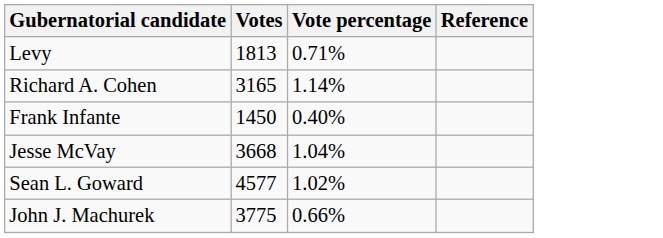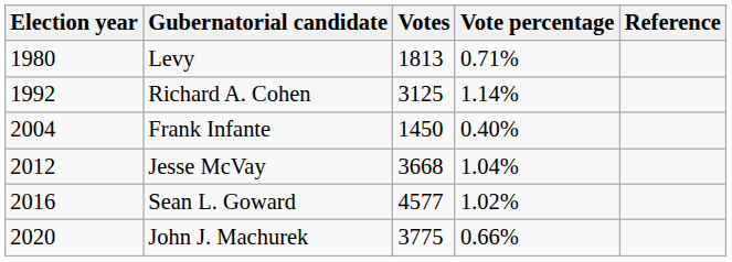 <table class="wikitable">
 <tr>
+<th>Election year</th>
 <th>Gubernatorial candidate</th>
 <th>Votes</th>
 <th>Vote percentage</th>
 <th>Reference</th>
 </tr>
 <tr>
+<td>1980</td>
 <td>Levy</td>
 <td>1813</td>
 <td>0.71%</td>
 <td></td>
 </tr>
 <tr>
+<td>1992</td>
 <td>Richard A. Cohen</td>
-<td>3165</td>
+<td>3125</td>
 <td>1.14%</td>
 <td></td>
 </tr>
 <tr>
+<td>2004</td>
 <td>Frank Infante</td>
 <td>1450</td>
 <td>0.40%</td>
 <td></td>
 </tr>
 <tr>
+<td>2012</td>
 <td>Jesse McVay</td>
 <td>3668</td>
 <td>1.04%</td>
 <td></td>
 </tr>
 <tr>
+<td>2016</td>
 <td>Sean L. Goward</td>
 <td>4577</td>
 <td>1.02%</td>
 <td></td>
 </tr>
 <tr>
+<td>2020</td>
 <td>John J. Machurek</td>
 <td>3775</td>
 <td>0.66%</td>
 <td></td>
 </tr>
 </table>
